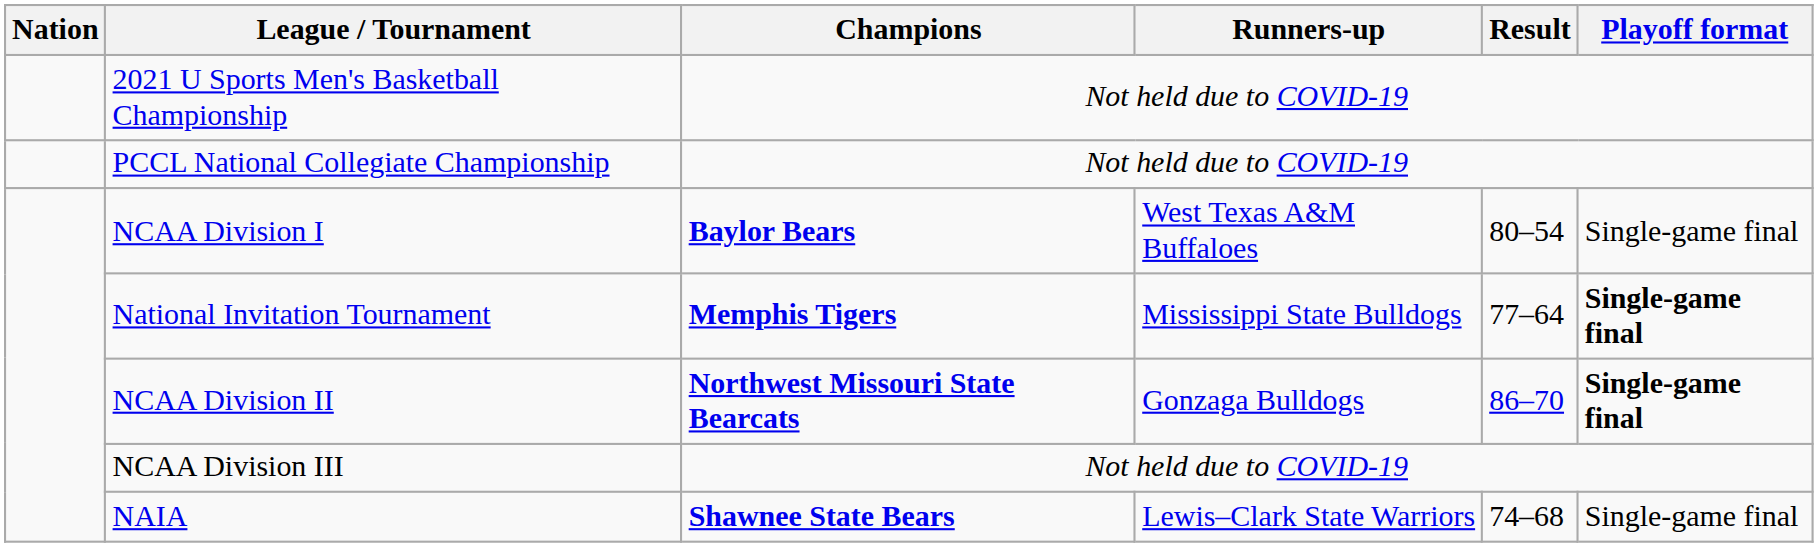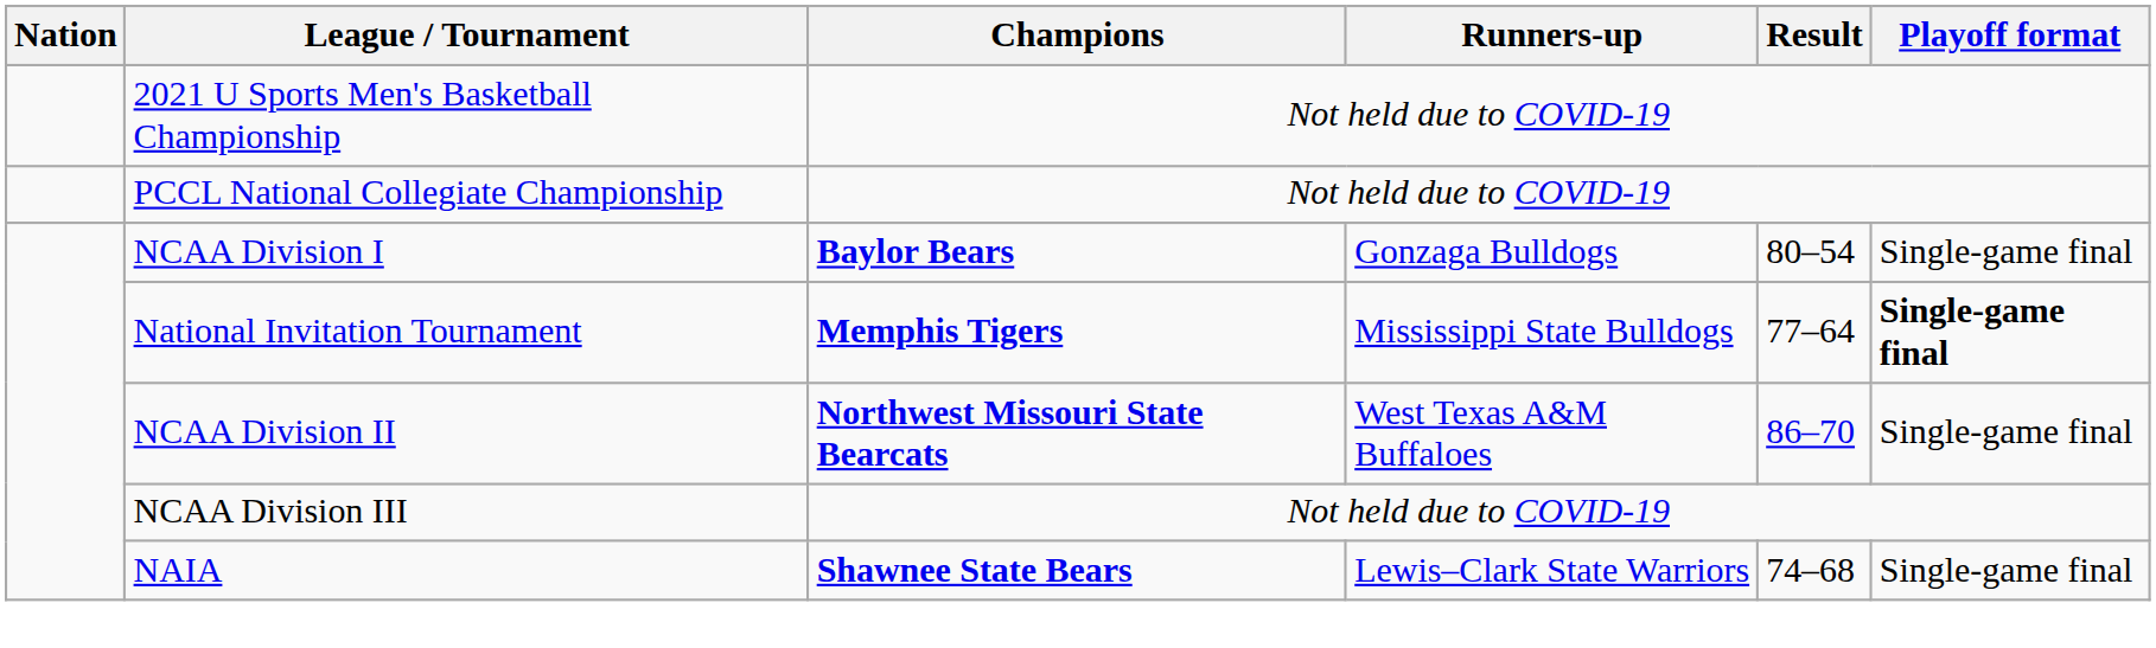 <table class="wikitable" style="font-size:90%;">
 <tr>
 <th>Nation</th>
 <th>League / Tournament</th>
 <th>Champions</th>
 <th>Runners-up</th>
 <th>Result</th>
 <th><a href='#'>Playoff format</a></th>
 </tr>
 <tr>
 <td></td>
 <td><a href='#'>2021 U Sports Men's Basketball Championship</a></td>
 <td colspan=4 align=center><em>Not held due to <a href='#'>COVID-19</a></em></td>
 </tr>
 <tr>
 <td></td>
 <td><a href='#'>PCCL National Collegiate Championship</a></td>
 <td colspan=4 align=center><em>Not held due to <a href='#'>COVID-19</a></em></td>
 </tr>
 <tr>
 <td rowspan=5></td>
 <td><a href='#'>NCAA Division I</a></td>
 <td><strong><a href='#'>Baylor Bears</a></strong></td>
-<td><a href='#'>West Texas A&M Buffaloes</a></td>
+<td><a href='#'>Gonzaga Bulldogs</a></td>
 <td>80–54</td>
 <td>Single-game final</td>
 </tr>
 <tr>
 <td><a href='#'>National Invitation Tournament</a></td>
 <td><strong><a href='#'>Memphis Tigers</a></strong></td>
 <td><a href='#'>Mississippi State Bulldogs</a></td>
 <td>77–64</td>
 <td><strong>Single-game final</strong></td>
 </tr>
 <tr>
 <td><a href='#'>NCAA Division II</a></td>
 <td><strong><a href='#'>Northwest Missouri State Bearcats</a></strong></td>
-<td><a href='#'>Gonzaga Bulldogs</a></td>
+<td><a href='#'>West Texas A&M Buffaloes</a></td>
 <td><a href='#'>86–70</a></td>
-<td><strong>Single-game final</strong></td>
+<td>Single-game final</td>
 </tr>
 <tr>
 <td>NCAA Division III</td>
 <td colspan=4 align=center><em>Not held due to <a href='#'>COVID-19</a></em></td>
 </tr>
 <tr>
 <td><a href='#'>NAIA</a></td>
 <td><strong><a href='#'>Shawnee State Bears</a></strong></td>
 <td><a href='#'>Lewis–Clark State Warriors</a></td>
 <td>74–68</td>
 <td>Single-game final</td>
 </tr>
 </table>
